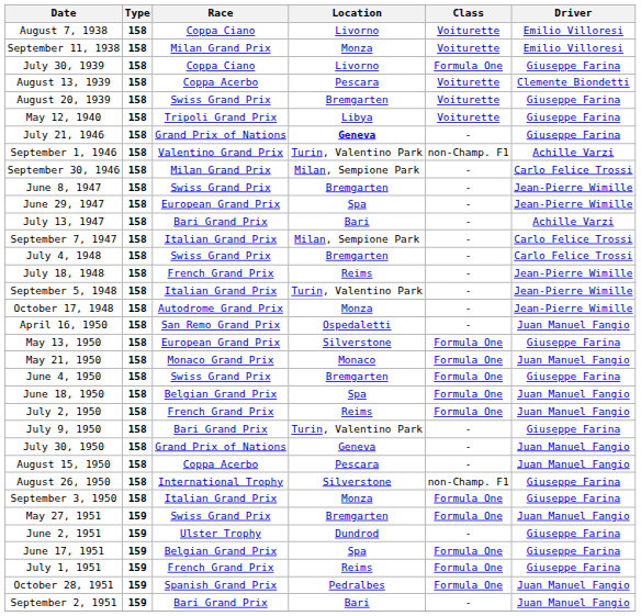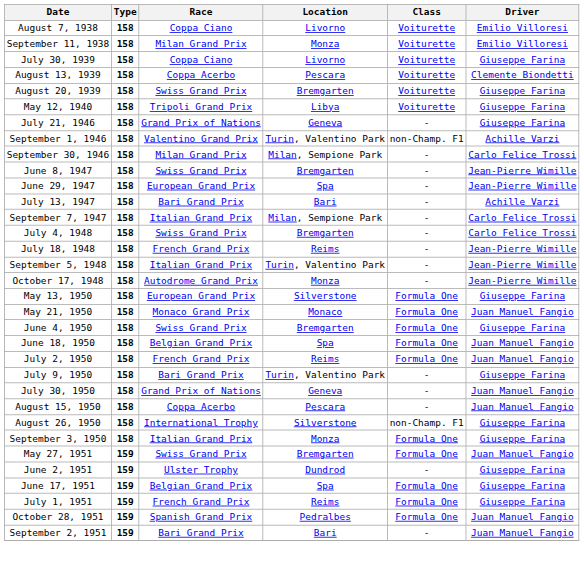 <table class="wikitable sortable" style="text-align:center; font-size:91%;">
 <tr>
 <th align="center" valign="middle">Date</th>
 <th align="center" valign="middle">Type</th>
 <th align="center" valign="middle">Race</th>
 <th align="center" valign="middle">Location</th>
 <th align="center" valign="middle">Class</th>
 <th align="center" valign="middle">Driver</th>
 </tr>
 <tr style="background:#ffffff;">
 <td>August 7, 1938</td>
 <td><strong>158</strong></td>
 <td><a href='#'>Coppa Ciano</a></td>
 <td><a href='#'>Livorno</a></td>
 <td><a href='#'>Voiturette</a></td>
 <td><a href='#'>Emilio Villoresi</a></td>
 </tr>
 <tr style="background:#ffffff;">
 <td>September 11, 1938</td>
 <td><strong>158</strong></td>
 <td><a href='#'>Milan Grand Prix</a></td>
 <td><a href='#'>Monza</a></td>
 <td><a href='#'>Voiturette</a></td>
 <td><a href='#'>Emilio Villoresi</a></td>
 </tr>
 <tr style="background:#ffffff;">
 <td>July 30, 1939</td>
 <td><strong>158</strong></td>
 <td><a href='#'>Coppa Ciano</a></td>
 <td><a href='#'>Livorno</a></td>
-<td><a href='#'>Formula One</a></td>
+<td><a href='#'>Voiturette</a></td>
 <td><a href='#'>Giuseppe Farina</a></td>
 </tr>
 <tr style="background:#ffffff;">
 <td>August 13, 1939</td>
 <td><strong>158</strong></td>
 <td><a href='#'>Coppa Acerbo</a></td>
 <td><a href='#'>Pescara</a></td>
 <td><a href='#'>Voiturette</a></td>
 <td><a href='#'>Clemente Biondetti</a></td>
 </tr>
 <tr style="background:#ffffff;">
 <td>August 20, 1939</td>
 <td><strong>158</strong></td>
 <td><a href='#'>Swiss Grand Prix</a></td>
 <td><a href='#'>Bremgarten</a></td>
 <td><a href='#'>Voiturette</a></td>
 <td><a href='#'>Giuseppe Farina</a></td>
 </tr>
 <tr style="background:#ffffff;">
 <td>May 12, 1940</td>
 <td><strong>158</strong></td>
 <td><a href='#'>Tripoli Grand Prix</a></td>
 <td><a href='#'>Libya</a></td>
 <td><a href='#'>Voiturette</a></td>
 <td><a href='#'>Giuseppe Farina</a></td>
 </tr>
 <tr style="background:#ffffff;">
 <td>July 21, 1946</td>
 <td><strong>158</strong></td>
 <td><a href='#'>Grand Prix of Nations</a></td>
-<td><strong><a href='#'>Geneva</a></strong></td>
+<td><a href='#'>Geneva</a></td>
 <td>-</td>
 <td><a href='#'>Giuseppe Farina</a></td>
 </tr>
 <tr style="background:#ffffff;">
 <td>September 1, 1946</td>
 <td><strong>158</strong></td>
 <td><a href='#'>Valentino Grand Prix</a></td>
 <td><a href='#'>Turin</a>, Valentino Park</td>
 <td>non-Champ. F1</td>
 <td><a href='#'>Achille Varzi</a></td>
 </tr>
 <tr style="background:#ffffff;">
 <td>September 30, 1946</td>
 <td><strong>158</strong></td>
 <td><a href='#'>Milan Grand Prix</a></td>
 <td><a href='#'>Milan</a>, Sempione Park</td>
 <td>-</td>
 <td><a href='#'>Carlo Felice Trossi</a></td>
 </tr>
 <tr style="background:#ffffff;">
 <td>June 8, 1947</td>
 <td><strong>158</strong></td>
 <td><a href='#'>Swiss Grand Prix</a></td>
 <td><a href='#'>Bremgarten</a></td>
 <td>-</td>
 <td><a href='#'>Jean-Pierre Wimille</a></td>
 </tr>
 <tr style="background:#ffffff;">
 <td>June 29, 1947</td>
 <td><strong>158</strong></td>
 <td><a href='#'>European Grand Prix</a></td>
 <td><a href='#'>Spa</a></td>
 <td>-</td>
 <td><a href='#'>Jean-Pierre Wimille</a></td>
 </tr>
 <tr style="background:#ffffff;">
 <td>July 13, 1947</td>
 <td><strong>158</strong></td>
 <td><a href='#'>Bari Grand Prix</a></td>
 <td><a href='#'>Bari</a></td>
 <td>-</td>
 <td><a href='#'>Achille Varzi</a></td>
 </tr>
 <tr style="background:#ffffff;">
 <td>September 7, 1947</td>
 <td><strong>158</strong></td>
 <td><a href='#'>Italian Grand Prix</a></td>
 <td><a href='#'>Milan</a>, Sempione Park</td>
 <td>-</td>
 <td><a href='#'>Carlo Felice Trossi</a></td>
 </tr>
 <tr style="background:#ffffff;">
 <td>July 4, 1948</td>
 <td><strong>158</strong></td>
 <td><a href='#'>Swiss Grand Prix</a></td>
 <td><a href='#'>Bremgarten</a></td>
 <td>-</td>
 <td><a href='#'>Carlo Felice Trossi</a></td>
 </tr>
 <tr style="background:#ffffff;">
 <td>July 18, 1948</td>
 <td><strong>158</strong></td>
 <td><a href='#'>French Grand Prix</a></td>
 <td><a href='#'>Reims</a></td>
 <td>-</td>
 <td><a href='#'>Jean-Pierre Wimille</a></td>
 </tr>
 <tr style="background:#ffffff;">
 <td>September 5, 1948</td>
 <td><strong>158</strong></td>
 <td><a href='#'>Italian Grand Prix</a></td>
 <td><a href='#'>Turin</a>, Valentino Park</td>
 <td>-</td>
 <td><a href='#'>Jean-Pierre Wimille</a></td>
 </tr>
 <tr style="background:#ffffff;">
 <td>October 17, 1948</td>
 <td><strong>158</strong></td>
 <td><a href='#'>Autodrome Grand Prix</a></td>
 <td><a href='#'>Monza</a></td>
 <td>-</td>
 <td><a href='#'>Jean-Pierre Wimille</a></td>
-</tr>
-<tr style="background:#ffffff;">
-<td>April 16, 1950</td>
-<td><strong>158</strong></td>
-<td><a href='#'>San Remo Grand Prix</a></td>
-<td><a href='#'>Ospedaletti</a></td>
-<td>-</td>
-<td><a href='#'>Juan Manuel Fangio</a></td>
 </tr>
 <tr style="background:#ffffff;">
 <td>May 13, 1950</td>
 <td><strong>158</strong></td>
 <td><a href='#'>European Grand Prix</a></td>
 <td><a href='#'>Silverstone</a></td>
 <td><a href='#'>Formula One</a></td>
 <td><a href='#'>Giuseppe Farina</a></td>
 </tr>
 <tr style="background:#ffffff;">
 <td>May 21, 1950</td>
 <td><strong>158</strong></td>
 <td><a href='#'>Monaco Grand Prix</a></td>
 <td><a href='#'>Monaco</a></td>
 <td><a href='#'>Formula One</a></td>
 <td><a href='#'>Juan Manuel Fangio</a></td>
 </tr>
 <tr style="background:#ffffff;">
 <td>June 4, 1950</td>
 <td><strong>158</strong></td>
 <td><a href='#'>Swiss Grand Prix</a></td>
 <td><a href='#'>Bremgarten</a></td>
 <td><a href='#'>Formula One</a></td>
 <td><a href='#'>Giuseppe Farina</a></td>
 </tr>
 <tr style="background:#ffffff;">
 <td>June 18, 1950</td>
 <td><strong>158</strong></td>
 <td><a href='#'>Belgian Grand Prix</a></td>
 <td><a href='#'>Spa</a></td>
 <td><a href='#'>Formula One</a></td>
 <td><a href='#'>Juan Manuel Fangio</a></td>
 </tr>
 <tr style="background:#ffffff;">
 <td>July 2, 1950</td>
 <td><strong>158</strong></td>
 <td><a href='#'>French Grand Prix</a></td>
 <td><a href='#'>Reims</a></td>
 <td><a href='#'>Formula One</a></td>
 <td><a href='#'>Juan Manuel Fangio</a></td>
 </tr>
 <tr style="background:#ffffff;">
 <td>July 9, 1950</td>
 <td><strong>158</strong></td>
 <td><a href='#'>Bari Grand Prix</a></td>
 <td><a href='#'>Turin</a>, Valentino Park</td>
 <td>-</td>
 <td><a href='#'>Giuseppe Farina</a></td>
 </tr>
 <tr style="background:#ffffff;">
 <td>July 30, 1950</td>
 <td><strong>158</strong></td>
 <td><a href='#'>Grand Prix of Nations</a></td>
 <td><a href='#'>Geneva</a></td>
 <td>-</td>
 <td><a href='#'>Juan Manuel Fangio</a></td>
 </tr>
 <tr style="background:#ffffff;">
 <td>August 15, 1950</td>
 <td><strong>158</strong></td>
 <td><a href='#'>Coppa Acerbo</a></td>
 <td><a href='#'>Pescara</a></td>
 <td>-</td>
 <td><a href='#'>Juan Manuel Fangio</a></td>
 </tr>
 <tr style="background:#ffffff;">
 <td>August 26, 1950</td>
 <td><strong>158</strong></td>
 <td><a href='#'>International Trophy</a></td>
 <td><a href='#'>Silverstone</a></td>
 <td>non-Champ. F1</td>
 <td><a href='#'>Giuseppe Farina</a></td>
 </tr>
 <tr style="background:#ffffff;">
 <td>September 3, 1950</td>
 <td><strong>158</strong></td>
 <td><a href='#'>Italian Grand Prix</a></td>
 <td><a href='#'>Monza</a></td>
 <td><a href='#'>Formula One</a></td>
 <td><a href='#'>Giuseppe Farina</a></td>
 </tr>
 <tr style="background:#ffffff;">
 <td>May 27, 1951</td>
 <td><strong>159</strong></td>
 <td><a href='#'>Swiss Grand Prix</a></td>
 <td><a href='#'>Bremgarten</a></td>
 <td><a href='#'>Formula One</a></td>
 <td><a href='#'>Juan Manuel Fangio</a></td>
 </tr>
 <tr style="background:#ffffff;">
 <td>June 2, 1951</td>
 <td><strong>159</strong></td>
 <td><a href='#'>Ulster Trophy</a></td>
 <td><a href='#'>Dundrod</a></td>
 <td>-</td>
 <td><a href='#'>Giuseppe Farina</a></td>
 </tr>
 <tr style="background:#ffffff;">
 <td>June 17, 1951</td>
 <td><strong>159</strong></td>
 <td><a href='#'>Belgian Grand Prix</a></td>
 <td><a href='#'>Spa</a></td>
 <td><a href='#'>Formula One</a></td>
 <td><a href='#'>Giuseppe Farina</a></td>
 </tr>
 <tr style="background:#ffffff;">
 <td>July 1, 1951</td>
 <td><strong>159</strong></td>
 <td><a href='#'>French Grand Prix</a></td>
 <td><a href='#'>Reims</a></td>
 <td><a href='#'>Formula One</a></td>
 <td><a href='#'>Giuseppe Farina</a></td>
 </tr>
 <tr style="background:#ffffff;">
 <td>October 28, 1951</td>
 <td><strong>159</strong></td>
 <td><a href='#'>Spanish Grand Prix</a></td>
 <td><a href='#'>Pedralbes</a></td>
 <td><a href='#'>Formula One</a></td>
 <td><a href='#'>Juan Manuel Fangio</a></td>
 </tr>
 <tr style="background:#ffffff;">
 <td>September 2, 1951</td>
 <td><strong>159</strong></td>
 <td><a href='#'>Bari Grand Prix</a></td>
 <td><a href='#'>Bari</a></td>
 <td>-</td>
 <td><a href='#'>Juan Manuel Fangio</a></td>
 </tr>
 <tr style="background:#ffffff;">
 </tr>
 </table>
